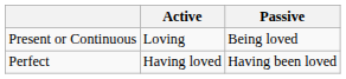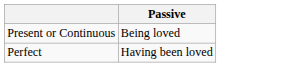 <table class="wikitable">
 <tr>
 <th></th>
-<th>Active</th>
 <th>Passive</th>
 </tr>
 <tr>
 <td>Present or Continuous</td>
-<td>Loving</td>
 <td>Being loved</td>
 </tr>
 <tr>
 <td>Perfect</td>
-<td>Having loved</td>
 <td>Having been loved</td>
 </tr>
 </table>
